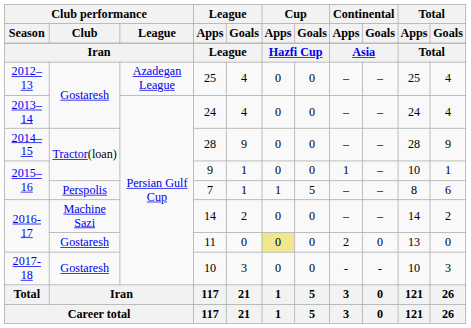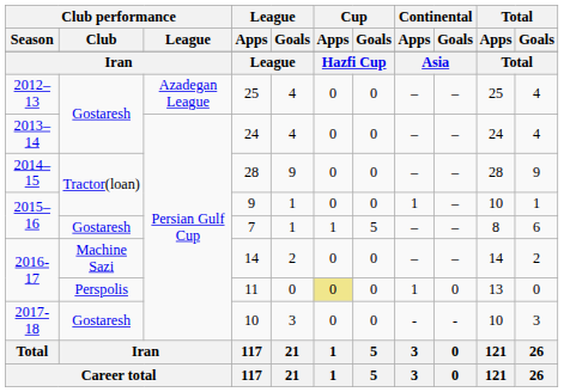 <table class="wikitable" style="text-align:center">
 <tr>
 <th colspan=3>Club performance</th>
 <th colspan=2>League</th>
 <th colspan=2>Cup</th>
 <th colspan=2>Continental</th>
 <th colspan=2>Total</th>
 </tr>
 <tr>
 <th>Season</th>
 <th>Club</th>
 <th>League</th>
 <th>Apps</th>
 <th>Goals</th>
 <th>Apps</th>
 <th>Goals</th>
 <th>Apps</th>
 <th>Goals</th>
 <th>Apps</th>
 <th>Goals</th>
 </tr>
 <tr>
 </tr>
 <tr>
 <th colspan=3>Iran</th>
 <th colspan=2>League</th>
 <th colspan=2><a href='#'>Hazfi Cup</a></th>
 <th colspan=2><a href='#'>Asia</a></th>
 <th colspan=2>Total</th>
 </tr>
 <tr>
 <td><a href='#'>2012–13</a></td>
 <td rowspan="2"><a href='#'>Gostaresh</a></td>
 <td rowspan="1"><a href='#'>Azadegan League</a></td>
 <td>25</td>
 <td>4</td>
 <td>0</td>
 <td>0</td>
 <td>–</td>
 <td>–</td>
 <td>25</td>
 <td>4</td>
 </tr>
 <tr>
 <td><a href='#'>2013–14</a></td>
 <td rowspan="7"><a href='#'>Persian Gulf Cup</a></td>
 <td>24</td>
 <td>4</td>
 <td>0</td>
 <td>0</td>
 <td>–</td>
 <td>–</td>
 <td>24</td>
 <td>4</td>
 </tr>
 <tr>
 <td><a href='#'>2014–15</a></td>
 <td rowspan="2"><a href='#'>Tractor</a>(loan)</td>
 <td>28</td>
 <td>9</td>
 <td>0</td>
 <td>0</td>
 <td>–</td>
 <td>–</td>
 <td>28</td>
 <td>9</td>
 </tr>
 <tr>
 <td rowspan="2"><a href='#'>2015–16</a></td>
 <td>9</td>
 <td>1</td>
 <td>0</td>
 <td>0</td>
 <td>1</td>
 <td>–</td>
 <td>10</td>
 <td>1</td>
 </tr>
 <tr>
-<td><a href='#'>Perspolis</a></td>
+<td><a href='#'>Gostaresh</a></td>
 <td>7</td>
 <td>1</td>
 <td>1</td>
 <td>5</td>
 <td>–</td>
 <td>–</td>
 <td>8</td>
 <td>6</td>
 </tr>
 <tr>
 <td rowspan="2"><a href='#'>2016-17</a></td>
 <td><a href='#'>Machine Sazi</a></td>
 <td>14</td>
 <td>2</td>
 <td>0</td>
 <td>0</td>
 <td>–</td>
 <td>–</td>
 <td>14</td>
 <td>2</td>
 </tr>
 <tr>
-<td><a href='#'>Gostaresh</a></td>
+<td><a href='#'>Perspolis</a></td>
 <td>11</td>
 <td>0</td>
 <td style="background: khaki;">0</td>
 <td>0</td>
-<td>2</td>
+<td>1</td>
 <td>0</td>
 <td>13</td>
 <td>0</td>
 </tr>
 <tr>
 <td><a href='#'>2017-18</a></td>
 <td><a href='#'>Gostaresh</a></td>
 <td>10</td>
 <td>3</td>
 <td>0</td>
 <td>0</td>
 <td>-</td>
 <td>-</td>
 <td>10</td>
 <td>3</td>
 </tr>
 <tr>
 <th rowspan="1">Total</th>
 <th colspan="2">Iran</th>
 <th>117</th>
 <th>21</th>
 <th>1</th>
 <th>5</th>
 <th>3</th>
 <th>0</th>
 <th>121</th>
 <th>26</th>
 </tr>
 <tr>
 <th colspan="3">Career total</th>
 <th>117</th>
 <th>21</th>
 <th>1</th>
 <th>5</th>
 <th>3</th>
 <th>0</th>
 <th>121</th>
 <th>26</th>
 </tr>
 </table>
